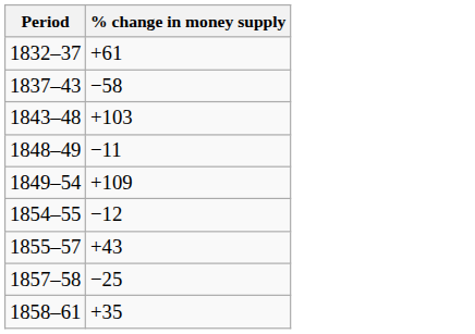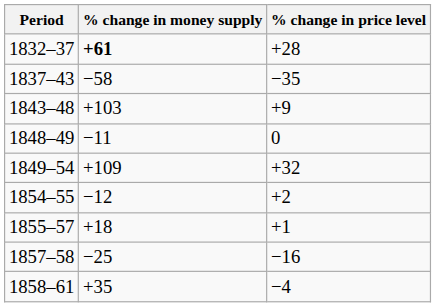 <table class="wikitable">
 <tr>
 <th style="width:70"><small>Period</small></th>
 <th style="width:80"><small>% change in money supply</small></th>
+<th style="width:80"><small>% change in price level</small></th>
 </tr>
 <tr>
 <td>1832–37</td>
-<td>+61</td>
+<td><strong>+61</strong></td>
+<td>+28</td>
 </tr>
 <tr>
 <td>1837–43</td>
 <td>−58</td>
+<td>−35</td>
 </tr>
 <tr>
 <td>1843–48</td>
 <td>+103</td>
+<td>+9</td>
 </tr>
 <tr>
 <td>1848–49</td>
 <td>−11</td>
+<td>0</td>
 </tr>
 <tr>
 <td>1849–54</td>
 <td>+109</td>
+<td>+32</td>
 </tr>
 <tr>
 <td>1854–55</td>
 <td>−12</td>
+<td>+2</td>
 </tr>
 <tr>
 <td>1855–57</td>
-<td>+43</td>
+<td>+18</td>
+<td>+1</td>
 </tr>
 <tr>
 <td>1857–58</td>
 <td>−25</td>
+<td>−16</td>
 </tr>
 <tr>
 <td>1858–61</td>
 <td>+35</td>
+<td>−4</td>
 </tr>
 </table>
